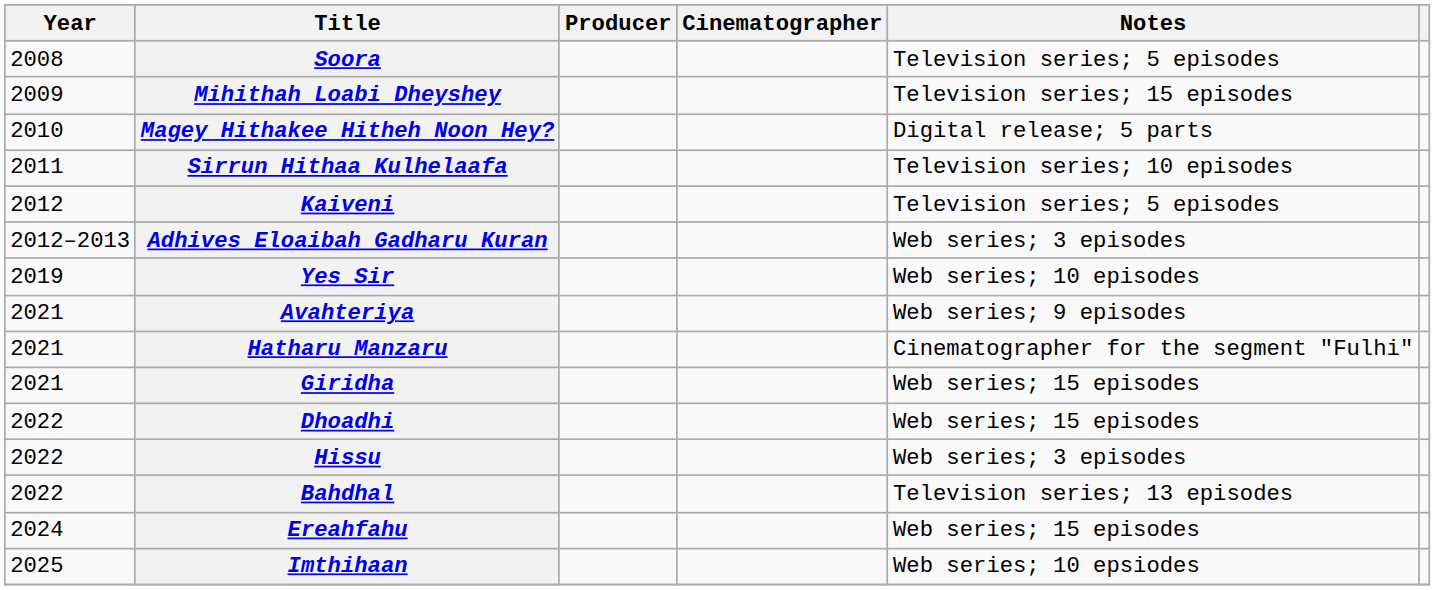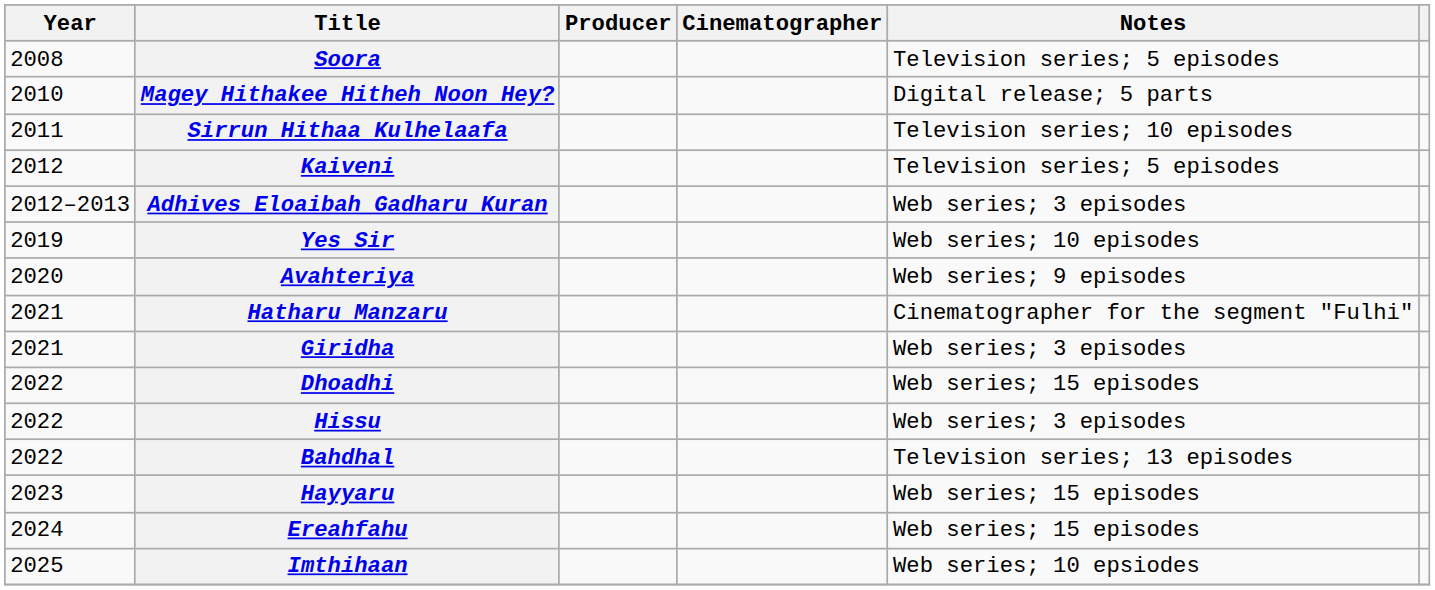 <table class="wikitable sortable plainrowheaders">
 <tr style="background:#ccc; text-align:center;">
 <th scope="col">Year</th>
 <th scope="col">Title</th>
 <th scope="col">Producer</th>
 <th scope="col">Cinematographer</th>
 <th scope="col">Notes</th>
 <th scope="col" class="unsortable"></th>
 </tr>
 <tr>
 <td>2008</td>
 <th scope="row"><em><a href='#'>Soora</a></em></th>
 <td></td>
 <td></td>
 <td>Television series; 5 episodes</td>
-<td style="text-align: center;"></td>
-</tr>
-<tr>
-<td>2009</td>
-<th scope="row"><em><a href='#'>Mihithah Loabi Dheyshey</a></em></th>
-<td></td>
-<td></td>
-<td>Television series; 15 episodes</td>
 <td style="text-align: center;"></td>
 </tr>
 <tr>
 <td>2010</td>
 <th scope="row"><em><a href='#'>Magey Hithakee Hitheh Noon Hey?</a></em></th>
 <td></td>
 <td></td>
 <td>Digital release; 5 parts</td>
 <td style="text-align: center;"></td>
 </tr>
 <tr>
 <td>2011</td>
 <th scope="row"><em><a href='#'>Sirrun Hithaa Kulhelaafa</a></em></th>
 <td></td>
 <td></td>
 <td>Television series; 10 episodes</td>
 <td style="text-align: center;"></td>
 </tr>
 <tr>
 <td>2012</td>
 <th scope="row"><em><a href='#'>Kaiveni</a></em></th>
 <td></td>
 <td></td>
 <td>Television series; 5 episodes</td>
 <td style="text-align: center;"></td>
 </tr>
 <tr>
 <td>2012–2013</td>
 <th scope="row"><em><a href='#'>Adhives Eloaibah Gadharu Kuran</a></em></th>
 <td></td>
 <td></td>
 <td>Web series; 3 episodes</td>
 <td style="text-align: center;"></td>
 </tr>
 <tr>
 <td>2019</td>
 <th scope="row"><em><a href='#'>Yes Sir</a></em></th>
 <td></td>
 <td></td>
 <td>Web series; 10 episodes</td>
 <td style="text-align: center;"></td>
 </tr>
 <tr>
-<td>2021</td>
+<td>2020</td>
 <th scope="row"><em><a href='#'>Avahteriya</a></em></th>
 <td></td>
 <td></td>
 <td>Web series; 9 episodes</td>
 <td style="text-align: center;"></td>
 </tr>
 <tr>
 <td>2021</td>
 <th scope="row"><em><a href='#'>Hatharu Manzaru</a></em></th>
 <td></td>
 <td></td>
 <td>Cinematographer for the segment "Fulhi"</td>
 <td style="text-align: center;"></td>
 </tr>
 <tr>
 <td>2021</td>
 <th scope="row"><em><a href='#'>Giridha</a></em></th>
 <td></td>
 <td></td>
-<td>Web series; 15 episodes</td>
+<td>Web series; 3 episodes</td>
 <td style="text-align: center;"></td>
 </tr>
 <tr>
 <td>2022</td>
 <th scope="row"><em><a href='#'>Dhoadhi</a></em></th>
 <td></td>
 <td></td>
 <td>Web series; 15 episodes</td>
 <td style="text-align: center;"></td>
 </tr>
 <tr>
 <td>2022</td>
 <th scope="row"><em><a href='#'>Hissu</a></em></th>
 <td></td>
 <td></td>
 <td>Web series; 3 episodes</td>
 <td style="text-align: center;"></td>
 </tr>
 <tr>
 <td>2022</td>
 <th scope="row"><em><a href='#'>Bahdhal</a></em></th>
 <td></td>
 <td></td>
 <td>Television series; 13 episodes</td>
 <td style="text-align: center;"></td>
 </tr>
 <tr>
+<td>2023</td>
+<th scope="row"><em><a href='#'>Hayyaru</a></em></th>
+<td></td>
+<td></td>
+<td>Web series; 15 episodes</td>
+<td style="text-align:center;"></td>
+</tr>
+<tr>
 <td>2024</td>
 <th scope="row"><em><a href='#'>Ereahfahu</a></em></th>
 <td></td>
 <td></td>
 <td>Web series; 15 episodes</td>
 <td style="text-align:center;"></td>
 </tr>
 <tr>
 <td>2025</td>
 <th scope="row"><em><a href='#'>Imthihaan</a></em></th>
 <td></td>
 <td></td>
 <td>Web series; 10 epsiodes</td>
 <td style="text-align: center;"></td>
 </tr>
 <tr>
 </tr>
 </table>
